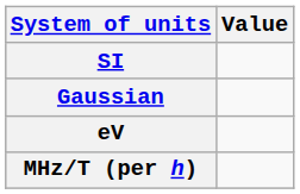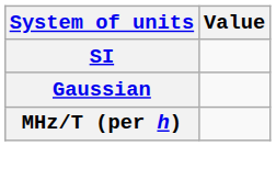 <table class="wikitable" align="right" style="text-align:center">
 <tr>
 <th><a href='#'>System of units</a></th>
 <th>Value</th>
 </tr>
 <tr>
 <th><a href='#'>SI</a></th>
 <td></td>
 </tr>
 <tr>
 <th><a href='#'>Gaussian</a></th>
 <td></td>
 </tr>
 <tr>
-<th>eV</th>
-<td></td>
-</tr>
-<tr>
 <th>MHz/T (per <em><a href='#'>h</a></em>)</th>
 <td></td>
 </tr>
 </table>
